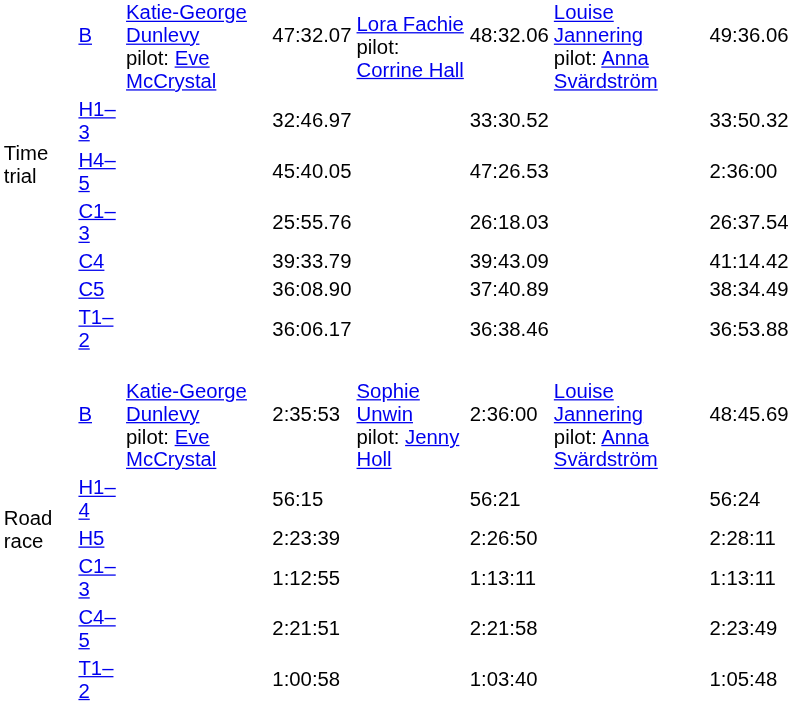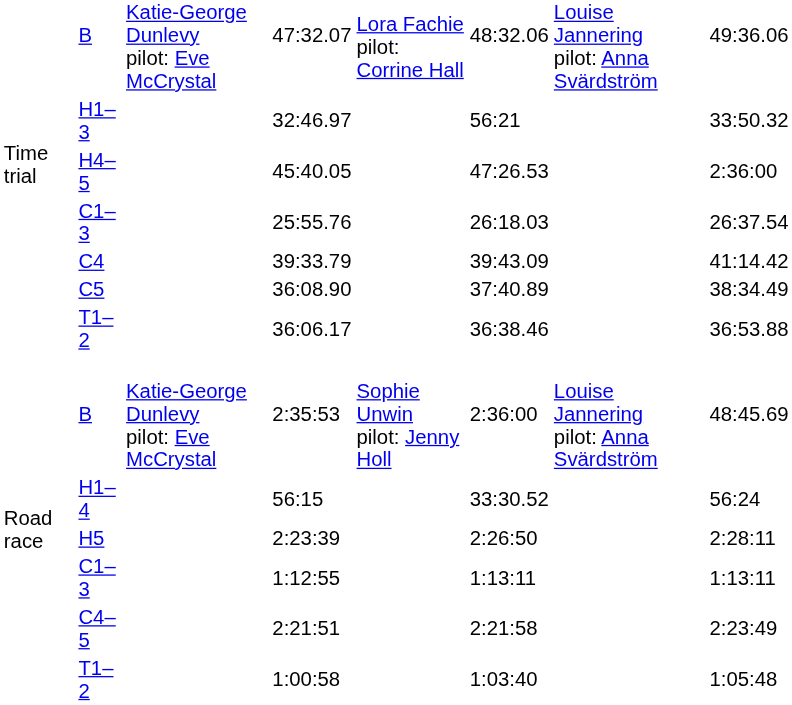 <table>
 <tr>
 <td rowspan="7">Time trial<br></td>
 <td><a href='#'>B</a></td>
 <td><br><a href='#'>Katie-George Dunlevy</a><br>pilot: <a href='#'>Eve McCrystal</a></td>
 <td>47:32.07</td>
 <td><br><a href='#'>Lora Fachie</a><br>pilot: <a href='#'>Corrine Hall</a></td>
 <td>48:32.06</td>
 <td><br><a href='#'>Louise Jannering</a><br>pilot: <a href='#'>Anna Svärdström</a></td>
 <td>49:36.06</td>
 </tr>
 <tr>
 <td><a href='#'>H1–3</a></td>
 <td></td>
 <td>32:46.97</td>
 <td></td>
-<td>33:30.52</td>
+<td>56:21</td>
 <td></td>
 <td>33:50.32</td>
 </tr>
 <tr>
 <td><a href='#'>H4–5</a></td>
 <td></td>
 <td>45:40.05</td>
 <td></td>
 <td>47:26.53</td>
 <td></td>
 <td>2:36:00</td>
 </tr>
 <tr>
 <td><a href='#'>C1–3</a></td>
 <td></td>
 <td>25:55.76</td>
 <td></td>
 <td>26:18.03</td>
 <td></td>
 <td>26:37.54</td>
 </tr>
 <tr>
 <td><a href='#'>C4</a></td>
 <td></td>
 <td>39:33.79</td>
 <td></td>
 <td>39:43.09</td>
 <td></td>
 <td>41:14.42</td>
 </tr>
 <tr>
 <td><a href='#'>C5</a></td>
 <td></td>
 <td>36:08.90</td>
 <td></td>
 <td>37:40.89</td>
 <td></td>
 <td>38:34.49</td>
 </tr>
 <tr>
 <td><a href='#'>T1–2</a></td>
 <td></td>
 <td>36:06.17</td>
 <td></td>
 <td>36:38.46</td>
 <td></td>
 <td>36:53.88</td>
 </tr>
 <tr>
 <td rowspan="6">Road race<br></td>
 <td><a href='#'>B</a></td>
 <td><br><a href='#'>Katie-George Dunlevy</a><br>pilot: <a href='#'>Eve McCrystal</a></td>
 <td>2:35:53</td>
 <td><br><a href='#'>Sophie Unwin</a><br>pilot: <a href='#'>Jenny Holl</a></td>
 <td>2:36:00</td>
 <td><br><a href='#'>Louise Jannering</a><br>pilot: <a href='#'>Anna Svärdström</a></td>
 <td>48:45.69</td>
 </tr>
 <tr>
 <td><a href='#'>H1–4</a></td>
 <td></td>
 <td>56:15</td>
 <td></td>
-<td>56:21</td>
+<td>33:30.52</td>
 <td></td>
 <td>56:24</td>
 </tr>
 <tr>
 <td><a href='#'>H5</a></td>
 <td></td>
 <td>2:23:39</td>
 <td></td>
 <td>2:26:50</td>
 <td></td>
 <td>2:28:11</td>
 </tr>
 <tr>
 <td><a href='#'>C1–3</a></td>
 <td></td>
 <td>1:12:55</td>
 <td></td>
 <td>1:13:11</td>
 <td></td>
 <td>1:13:11</td>
 </tr>
 <tr>
 <td><a href='#'>C4–5</a></td>
 <td></td>
 <td>2:21:51</td>
 <td></td>
 <td>2:21:58</td>
 <td></td>
 <td>2:23:49</td>
 </tr>
 <tr>
 <td><a href='#'>T1–2</a></td>
 <td></td>
 <td>1:00:58</td>
 <td></td>
 <td>1:03:40</td>
 <td></td>
 <td>1:05:48</td>
 </tr>
 </table>
